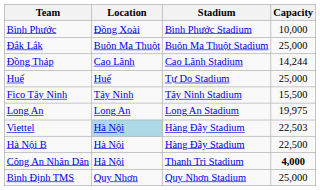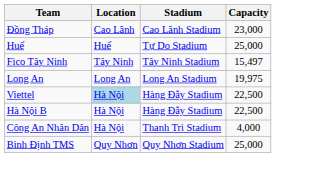 <table class="wikitable sortable">
 <tr>
 <th>Team</th>
 <th>Location</th>
 <th>Stadium</th>
 <th>Capacity</th>
 </tr>
 <tr>
-<td><a href='#'>Bình Phước</a></td>
-<td><a href='#'>Đồng Xoài</a></td>
-<td><a href='#'>Bình Phước Stadium</a></td>
-<td align=center>10,000</td>
-</tr>
-<tr>
-<td><a href='#'>Đắk Lắk</a></td>
-<td><a href='#'>Buôn Ma Thuột</a></td>
-<td><a href='#'>Buôn Ma Thuột Stadium</a></td>
-<td align=center>25,000</td>
-</tr>
-<tr>
 <td><a href='#'>Đồng Tháp</a></td>
 <td><a href='#'>Cao Lãnh</a></td>
 <td><a href='#'>Cao Lãnh Stadium</a></td>
-<td align=center>14,244</td>
+<td align=center>23,000</td>
 </tr>
 <tr>
 <td><a href='#'>Huế</a></td>
 <td><a href='#'>Huế</a></td>
 <td><a href='#'>Tự Do Stadium</a></td>
 <td align=center>25,000</td>
 </tr>
 <tr>
 <td><a href='#'>Fico Tây Ninh</a></td>
 <td><a href='#'>Tây Ninh</a></td>
 <td><a href='#'>Tây Ninh Stadium</a></td>
-<td align=center>15,500</td>
+<td align=center>15,497</td>
 </tr>
 <tr>
 <td><a href='#'>Long An</a></td>
 <td><a href='#'>Long An</a></td>
 <td><a href='#'>Long An Stadium</a></td>
 <td align=center>19,975</td>
 </tr>
 <tr>
 <td><a href='#'>Viettel</a></td>
 <td style="background: lightblue;"><a href='#'>Hà Nội</a></td>
 <td><a href='#'>Hàng Đẫy Stadium</a></td>
-<td align=center>22,503</td>
+<td align=center>22,500</td>
 </tr>
 <tr>
 <td><a href='#'>Hà Nội B</a></td>
 <td><a href='#'>Hà Nội</a></td>
 <td><a href='#'>Hàng Đẫy Stadium</a></td>
 <td align=center>22,500</td>
 </tr>
 <tr>
 <td><a href='#'>Công An Nhân Dân</a></td>
 <td><a href='#'>Hà Nội</a></td>
 <td><a href='#'>Thanh Trì Stadium</a></td>
-<td align=center><strong>4,000</strong></td>
+<td align=center>4,000</td>
 </tr>
 <tr>
 <td><a href='#'>Bình Định TMS</a></td>
 <td><a href='#'>Quy Nhơn</a></td>
 <td><a href='#'>Quy Nhơn Stadium</a></td>
 <td align=center>25,000</td>
 </tr>
 </table>
